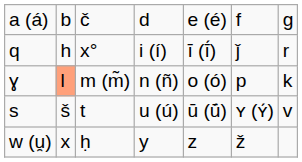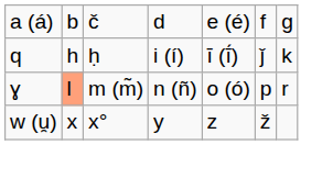 <table class="wikitable">
 <tr>
 <td>a (á)</td>
 <td>b</td>
 <td>č</td>
 <td>d</td>
 <td>e (é)</td>
 <td>f</td>
 <td>g</td>
 </tr>
 <tr>
 <td>q</td>
 <td>h</td>
-<td>x°</td>
+<td>ḥ</td>
 <td>i (í)</td>
 <td>ī (ī́)</td>
 <td>ǰ</td>
-<td>r</td>
+<td>k</td>
 </tr>
 <tr>
 <td>ɣ</td>
 <td style="background: lightsalmon;">l</td>
 <td>m (m̃)</td>
 <td>n (ñ)</td>
 <td>o (ó)</td>
 <td>p</td>
-<td>k</td>
-</tr>
-<tr>
-<td>s</td>
-<td>š</td>
-<td>t</td>
-<td>u (ú)</td>
-<td>ū (ū́)</td>
-<td>ʏ (ʏ́)</td>
-<td>v</td>
+<td>r</td>
 </tr>
 <tr>
 <td>w (u̯)</td>
 <td>x</td>
-<td>ḥ</td>
+<td>x°</td>
 <td>y</td>
 <td>z</td>
 <td>ž</td>
 <td></td>
 </tr>
 </table>
